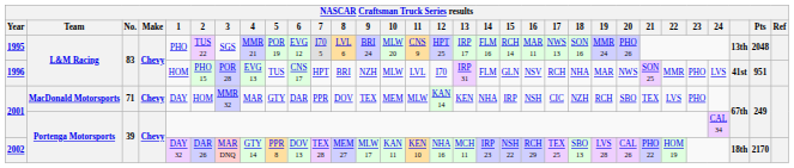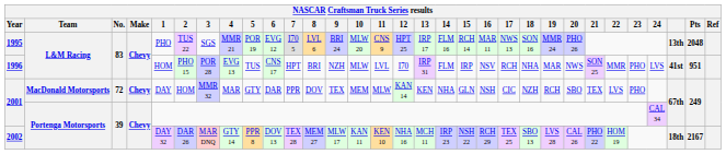 <table class="wikitable" style="text-align:center; font-size:75%">
 <tr>
 <th colspan=42><a href='#'>NASCAR</a> <a href='#'>Craftsman Truck Series</a> results</th>
 </tr>
 <tr>
 <th>Year</th>
 <th>Team</th>
 <th>No.</th>
 <th>Make</th>
 <th>1</th>
 <th>2</th>
 <th>3</th>
 <th>4</th>
 <th>5</th>
 <th>6</th>
 <th>7</th>
 <th>8</th>
 <th>9</th>
 <th>10</th>
 <th>11</th>
 <th>12</th>
 <th>13</th>
 <th>14</th>
 <th>15</th>
 <th>16</th>
 <th>17</th>
 <th>18</th>
 <th>19</th>
 <th>20</th>
 <th>21</th>
 <th>22</th>
 <th>23</th>
 <th>24</th>
 <th></th>
 <th>Pts</th>
 <th>Ref</th>
 </tr>
 <tr>
 <th><a href='#'>1995</a></th>
 <th rowspan=2><a href='#'>L&M Racing</a></th>
 <th rowspan=2>83</th>
 <th rowspan=2><a href='#'>Chevy</a></th>
 <td><a href='#'>PHO</a></td>
 <td style="background:#EFCFFF;"><a href='#'>TUS</a><br><small>22</small></td>
 <td><a href='#'>SGS</a></td>
 <td style="background:#CFCFFF;"><a href='#'>MMR</a><br><small>21</small></td>
 <td style="background:#DFFFDF;"><a href='#'>POR</a><br><small>19</small></td>
 <td style="background:#DFFFDF;"><a href='#'>EVG</a><br><small>12</small></td>
 <td style="background:#DFDFDF;"><a href='#'>I70</a><br><small>5</small></td>
 <td style="background:#FFDF9F;"><a href='#'>LVL</a><br><small>6</small></td>
 <td style="background:#CFCFFF;"><a href='#'>BRI</a><br><small>24</small></td>
 <td style="background:#DFFFDF;"><a href='#'>MLW</a><br><small>20</small></td>
 <td style="background:#FFDF9F;"><a href='#'>CNS</a><br><small>9</small></td>
 <td style="background:#CFCFFF;"><a href='#'>HPT</a><br><small>25</small></td>
 <td style="background:#DFFFDF;"><a href='#'>IRP</a><br><small>17</small></td>
 <td style="background:#DFFFDF;"><a href='#'>FLM</a><br><small>16</small></td>
 <td style="background:#DFFFDF;"><a href='#'>RCH</a><br><small>14</small></td>
 <td style="background:#DFFFDF;"><a href='#'>MAR</a><br><small>11</small></td>
 <td style="background:#DFFFDF;"><a href='#'>NWS</a><br><small>13</small></td>
 <td style="background:#DFFFDF;"><a href='#'>SON</a><br><small>16</small></td>
 <td style="background:#CFCFFF;"><a href='#'>MMR</a><br><small>24</small></td>
 <td style="background:#CFCFFF;"><a href='#'>PHO</a><br><small>26</small></td>
 <td colspan=4></td>
 <th>13th</th>
 <th>2048</th>
 <th></th>
 </tr>
 <tr>
 <th><a href='#'>1996</a></th>
 <td><a href='#'>HOM</a></td>
 <td style="background:#DFFFDF;"><a href='#'>PHO</a><br><small>15</small></td>
 <td style="background:#CFCFFF;"><a href='#'>POR</a><br><small>28</small></td>
 <td style="background:#DFFFDF;"><a href='#'>EVG</a><br><small>13</small></td>
 <td><a href='#'>TUS</a></td>
 <td style="background:#DFFFDF;"><a href='#'>CNS</a><br><small>17</small></td>
 <td><a href='#'>HPT</a></td>
 <td><a href='#'>BRI</a></td>
 <td><a href='#'>NZH</a></td>
 <td><a href='#'>MLW</a></td>
 <td><a href='#'>LVL</a></td>
 <td><a href='#'>I70</a></td>
 <td style="background:#EFCFFF;"><a href='#'>IRP</a><br><small>31</small></td>
 <td><a href='#'>FLM</a></td>
-<td><a href='#'>GLN</a></td>
+<td><a href='#'>IRP</a></td>
 <td><a href='#'>NSV</a></td>
 <td><a href='#'>RCH</a></td>
 <td><a href='#'>NHA</a></td>
 <td><a href='#'>MAR</a></td>
 <td><a href='#'>NWS</a></td>
 <td style="background:#EFCFFF;"><a href='#'>SON</a><br><small>25</small></td>
 <td><a href='#'>MMR</a></td>
 <td><a href='#'>PHO</a></td>
 <td><a href='#'>LVS</a></td>
 <th>41st</th>
 <th>951</th>
 <th></th>
 </tr>
 <tr>
 <th rowspan=2><a href='#'>2001</a></th>
 <th><a href='#'>MacDonald Motorsports</a></th>
-<th>71</th>
+<th>72</th>
 <th><a href='#'>Chevy</a></th>
 <td><a href='#'>DAY</a></td>
 <td><a href='#'>HOM</a></td>
 <td style="background:#CFCFFF;"><a href='#'>MMR</a><br><small>32</small></td>
 <td><a href='#'>MAR</a></td>
 <td><a href='#'>GTY</a></td>
 <td><a href='#'>DAR</a></td>
 <td><a href='#'>PPR</a></td>
 <td><a href='#'>DOV</a></td>
 <td><a href='#'>TEX</a></td>
 <td><a href='#'>MEM</a></td>
 <td><a href='#'>MLW</a></td>
 <td style="background:#DFFFDF;"><a href='#'>KAN</a><br><small>14</small></td>
 <td><a href='#'>KEN</a></td>
 <td><a href='#'>NHA</a></td>
-<td><a href='#'>IRP</a></td>
+<td><a href='#'>GLN</a></td>
 <td><a href='#'>NSH</a></td>
 <td><a href='#'>CIC</a></td>
 <td><a href='#'>NZH</a></td>
 <td><a href='#'>RCH</a></td>
 <td><a href='#'>SBO</a></td>
 <td><a href='#'>TEX</a></td>
 <td><a href='#'>LVS</a></td>
 <td><a href='#'>PHO</a></td>
 <td></td>
 <th rowspan=2>67th</th>
 <th rowspan=2>249</th>
 <th rowspan=2></th>
 </tr>
 <tr>
 <th rowspan=2><a href='#'>Portenga Motorsports</a></th>
 <th rowspan=2>39</th>
 <th rowspan=2><a href='#'>Chevy</a></th>
 <td colspan=23></td>
 <td style="background:#EFCFFF;"><a href='#'>CAL</a><br><small>34</small></td>
 </tr>
 <tr>
 <th><a href='#'>2002</a></th>
 <td style="background:#EFCFFF;"><a href='#'>DAY</a><br><small>32</small></td>
 <td style="background:#CFCFFF;"><a href='#'>DAR</a><br><small>26</small></td>
 <td style="background:#FFCFCF;"><a href='#'>MAR</a><br><small>DNQ</small></td>
 <td style="background:#DFFFDF;"><a href='#'>GTY</a><br><small>14</small></td>
 <td style="background:#FFDF9F;"><a href='#'>PPR</a><br><small>8</small></td>
 <td style="background:#DFFFDF;"><a href='#'>DOV</a><br><small>13</small></td>
 <td style="background:#EFCFFF;"><a href='#'>TEX</a><br><small>28</small></td>
 <td style="background:#CFCFFF;"><a href='#'>MEM</a><br><small>27</small></td>
 <td style="background:#DFFFDF;"><a href='#'>MLW</a><br><small>17</small></td>
 <td style="background:#DFFFDF;"><a href='#'>KAN</a><br><small>11</small></td>
 <td style="background:#FFDF9F;"><a href='#'>KEN</a><br><small>10</small></td>
 <td style="background:#DFFFDF;"><a href='#'>NHA</a><br><small>16</small></td>
 <td style="background:#DFFFDF;"><a href='#'>MCH</a><br><small>11</small></td>
 <td style="background:#CFCFFF;"><a href='#'>IRP</a><br><small>23</small></td>
 <td style="background:#CFCFFF;"><a href='#'>NSH</a><br><small>22</small></td>
 <td style="background:#CFCFFF;"><a href='#'>RCH</a><br><small>29</small></td>
 <td style="background:#EFCFFF;"><a href='#'>TEX</a><br><small>25</small></td>
 <td style="background:#DFFFDF;"><a href='#'>SBO</a><br><small>13</small></td>
 <td style="background:#EFCFFF;"><a href='#'>LVS</a><br><small>28</small></td>
 <td style="background:#EFCFFF;"><a href='#'>CAL</a><br><small>26</small></td>
 <td style="background:#CFCFFF;"><a href='#'>PHO</a><br><small>22</small></td>
 <td style="background:#DFFFDF;"><a href='#'>HOM</a><br><small>19</small></td>
 <td colspan=2></td>
 <th>18th</th>
-<th>2170</th>
+<th>2167</th>
 <th></th>
 </tr>
 </table>
